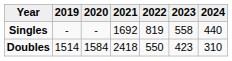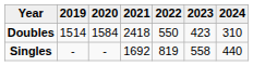 <table class="wikitable">
 <tr bgcolor="#efefef">
 <td align="center"><strong>Year</strong></td>
 <td align="center"><strong>2019</strong></td>
 <td align="center"><strong>2020</strong></td>
 <td align="center"><strong>2021</strong></td>
 <td align="center"><strong>2022</strong></td>
 <td align="center"><strong>2023</strong></td>
 <td align="center"><strong>2024</strong></td>
 </tr>
 <tr>
+<td align="center" valign="top"><strong>Doubles</strong></td>
+<td align="center" valign="top">1514</td>
+<td align="center" valign="top">1584</td>
+<td align="center" valign="top">2418</td>
+<td align="center" valign="top">550</td>
+<td align="center" valign="top">423</td>
+<td align="center" valign="top">310</td>
+</tr>
+<tr>
 <td align="center" valign="top"><strong>Singles</strong></td>
 <td align="center" valign="top">-</td>
 <td align="center" valign="top">-</td>
 <td align="center" valign="top">1692</td>
 <td align="center" valign="top">819</td>
 <td align="center" valign="top">558</td>
 <td align="center" valign="top">440</td>
 </tr>
-<tr>
-<td align="center" valign="top"><strong>Doubles</strong></td>
-<td align="center" valign="top">1514</td>
-<td align="center" valign="top">1584</td>
-<td align="center" valign="top">2418</td>
-<td align="center" valign="top">550</td>
-<td align="center" valign="top">423</td>
-<td align="center" valign="top">310</td>
-</tr>
 </table>
